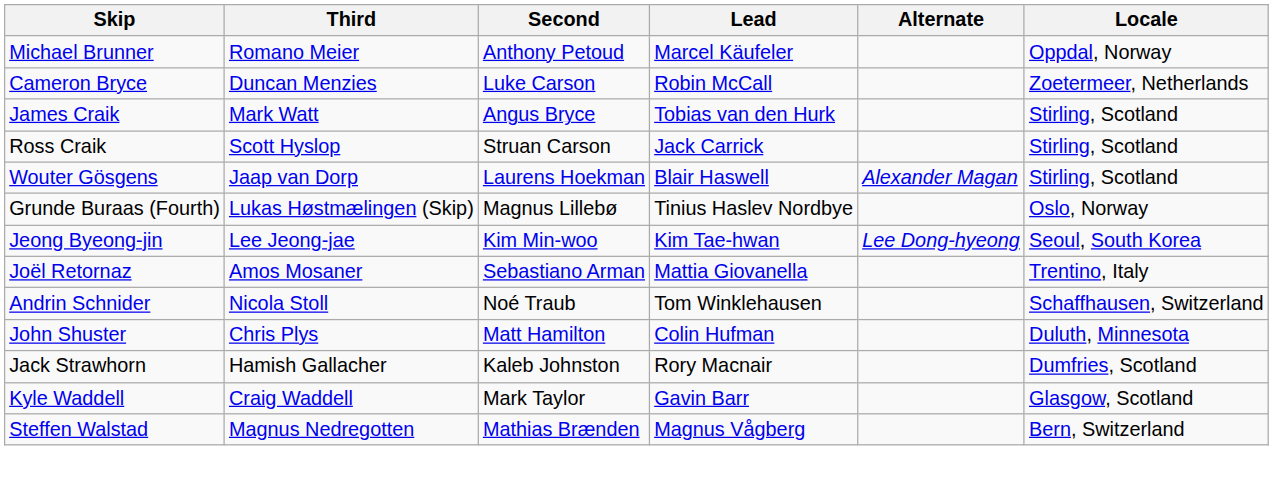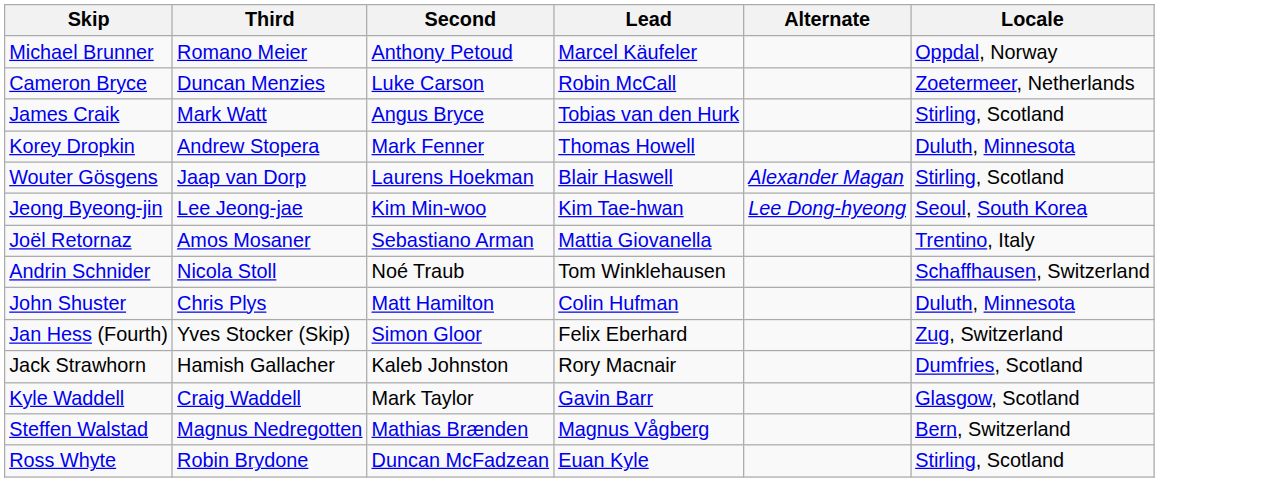 <table class=wikitable>
 <tr>
 <th scope="col">Skip</th>
 <th scope="col">Third</th>
 <th scope="col">Second</th>
 <th scope="col">Lead</th>
 <th scope="col">Alternate</th>
 <th scope="col">Locale</th>
 </tr>
 <tr>
 <td><a href='#'>Michael Brunner</a></td>
 <td><a href='#'>Romano Meier</a></td>
 <td><a href='#'>Anthony Petoud</a></td>
 <td><a href='#'>Marcel Käufeler</a></td>
 <td></td>
 <td> <a href='#'>Oppdal</a>, Norway</td>
 </tr>
 <tr>
 <td><a href='#'>Cameron Bryce</a></td>
 <td><a href='#'>Duncan Menzies</a></td>
 <td><a href='#'>Luke Carson</a></td>
 <td><a href='#'>Robin McCall</a></td>
 <td></td>
 <td> <a href='#'>Zoetermeer</a>, Netherlands</td>
 </tr>
 <tr>
 <td><a href='#'>James Craik</a></td>
 <td><a href='#'>Mark Watt</a></td>
 <td><a href='#'>Angus Bryce</a></td>
 <td><a href='#'>Tobias van den Hurk</a></td>
 <td></td>
 <td> <a href='#'>Stirling</a>, Scotland</td>
 </tr>
 <tr>
-<td>Ross Craik</td>
-<td><a href='#'>Scott Hyslop</a></td>
-<td>Struan Carson</td>
-<td><a href='#'>Jack Carrick</a></td>
+<td><a href='#'>Korey Dropkin</a></td>
+<td><a href='#'>Andrew Stopera</a></td>
+<td><a href='#'>Mark Fenner</a></td>
+<td><a href='#'>Thomas Howell</a></td>
 <td></td>
-<td> <a href='#'>Stirling</a>, Scotland</td>
+<td> <a href='#'>Duluth</a>, <a href='#'>Minnesota</a></td>
 </tr>
 <tr>
 <td><a href='#'>Wouter Gösgens</a></td>
 <td><a href='#'>Jaap van Dorp</a></td>
 <td><a href='#'>Laurens Hoekman</a></td>
 <td><a href='#'>Blair Haswell</a></td>
 <td><em><a href='#'>Alexander Magan</a></em></td>
 <td> <a href='#'>Stirling</a>, Scotland</td>
-</tr>
-<tr>
-<td>Grunde Buraas (Fourth)</td>
-<td><a href='#'>Lukas Høstmælingen</a> (Skip)</td>
-<td>Magnus Lillebø</td>
-<td>Tinius Haslev Nordbye</td>
-<td></td>
-<td> <a href='#'>Oslo</a>, Norway</td>
 </tr>
 <tr>
 <td><a href='#'>Jeong Byeong-jin</a></td>
 <td><a href='#'>Lee Jeong-jae</a></td>
 <td><a href='#'>Kim Min-woo</a></td>
 <td><a href='#'>Kim Tae-hwan</a></td>
 <td><em><a href='#'>Lee Dong-hyeong</a></em></td>
 <td> <a href='#'>Seoul</a>, <a href='#'>South Korea</a></td>
 </tr>
 <tr>
 <td><a href='#'>Joël Retornaz</a></td>
 <td><a href='#'>Amos Mosaner</a></td>
 <td><a href='#'>Sebastiano Arman</a></td>
 <td><a href='#'>Mattia Giovanella</a></td>
 <td></td>
 <td> <a href='#'>Trentino</a>, Italy</td>
 </tr>
 <tr>
 <td><a href='#'>Andrin Schnider</a></td>
 <td><a href='#'>Nicola Stoll</a></td>
 <td>Noé Traub</td>
 <td>Tom Winklehausen</td>
 <td></td>
 <td> <a href='#'>Schaffhausen</a>, Switzerland</td>
 </tr>
 <tr>
 <td><a href='#'>John Shuster</a></td>
 <td><a href='#'>Chris Plys</a></td>
 <td><a href='#'>Matt Hamilton</a></td>
 <td><a href='#'>Colin Hufman</a></td>
 <td></td>
 <td> <a href='#'>Duluth</a>, <a href='#'>Minnesota</a></td>
 </tr>
 <tr>
+<td><a href='#'>Jan Hess</a> (Fourth)</td>
+<td>Yves Stocker (Skip)</td>
+<td><a href='#'>Simon Gloor</a></td>
+<td>Felix Eberhard</td>
+<td></td>
+<td> <a href='#'>Zug</a>, Switzerland</td>
+</tr>
+<tr>
 <td>Jack Strawhorn</td>
 <td>Hamish Gallacher</td>
 <td>Kaleb Johnston</td>
 <td>Rory Macnair</td>
 <td></td>
 <td> <a href='#'>Dumfries</a>, Scotland</td>
 </tr>
 <tr>
 <td><a href='#'>Kyle Waddell</a></td>
 <td><a href='#'>Craig Waddell</a></td>
 <td>Mark Taylor</td>
 <td><a href='#'>Gavin Barr</a></td>
 <td></td>
 <td> <a href='#'>Glasgow</a>, Scotland</td>
 </tr>
 <tr>
 <td><a href='#'>Steffen Walstad</a></td>
 <td><a href='#'>Magnus Nedregotten</a></td>
 <td><a href='#'>Mathias Brænden</a></td>
 <td><a href='#'>Magnus Vågberg</a></td>
 <td></td>
 <td> <a href='#'>Bern</a>, Switzerland</td>
 </tr>
+<tr>
+<td><a href='#'>Ross Whyte</a></td>
+<td><a href='#'>Robin Brydone</a></td>
+<td><a href='#'>Duncan McFadzean</a></td>
+<td><a href='#'>Euan Kyle</a></td>
+<td></td>
+<td> <a href='#'>Stirling</a>, Scotland</td>
+</tr>
 </table>
